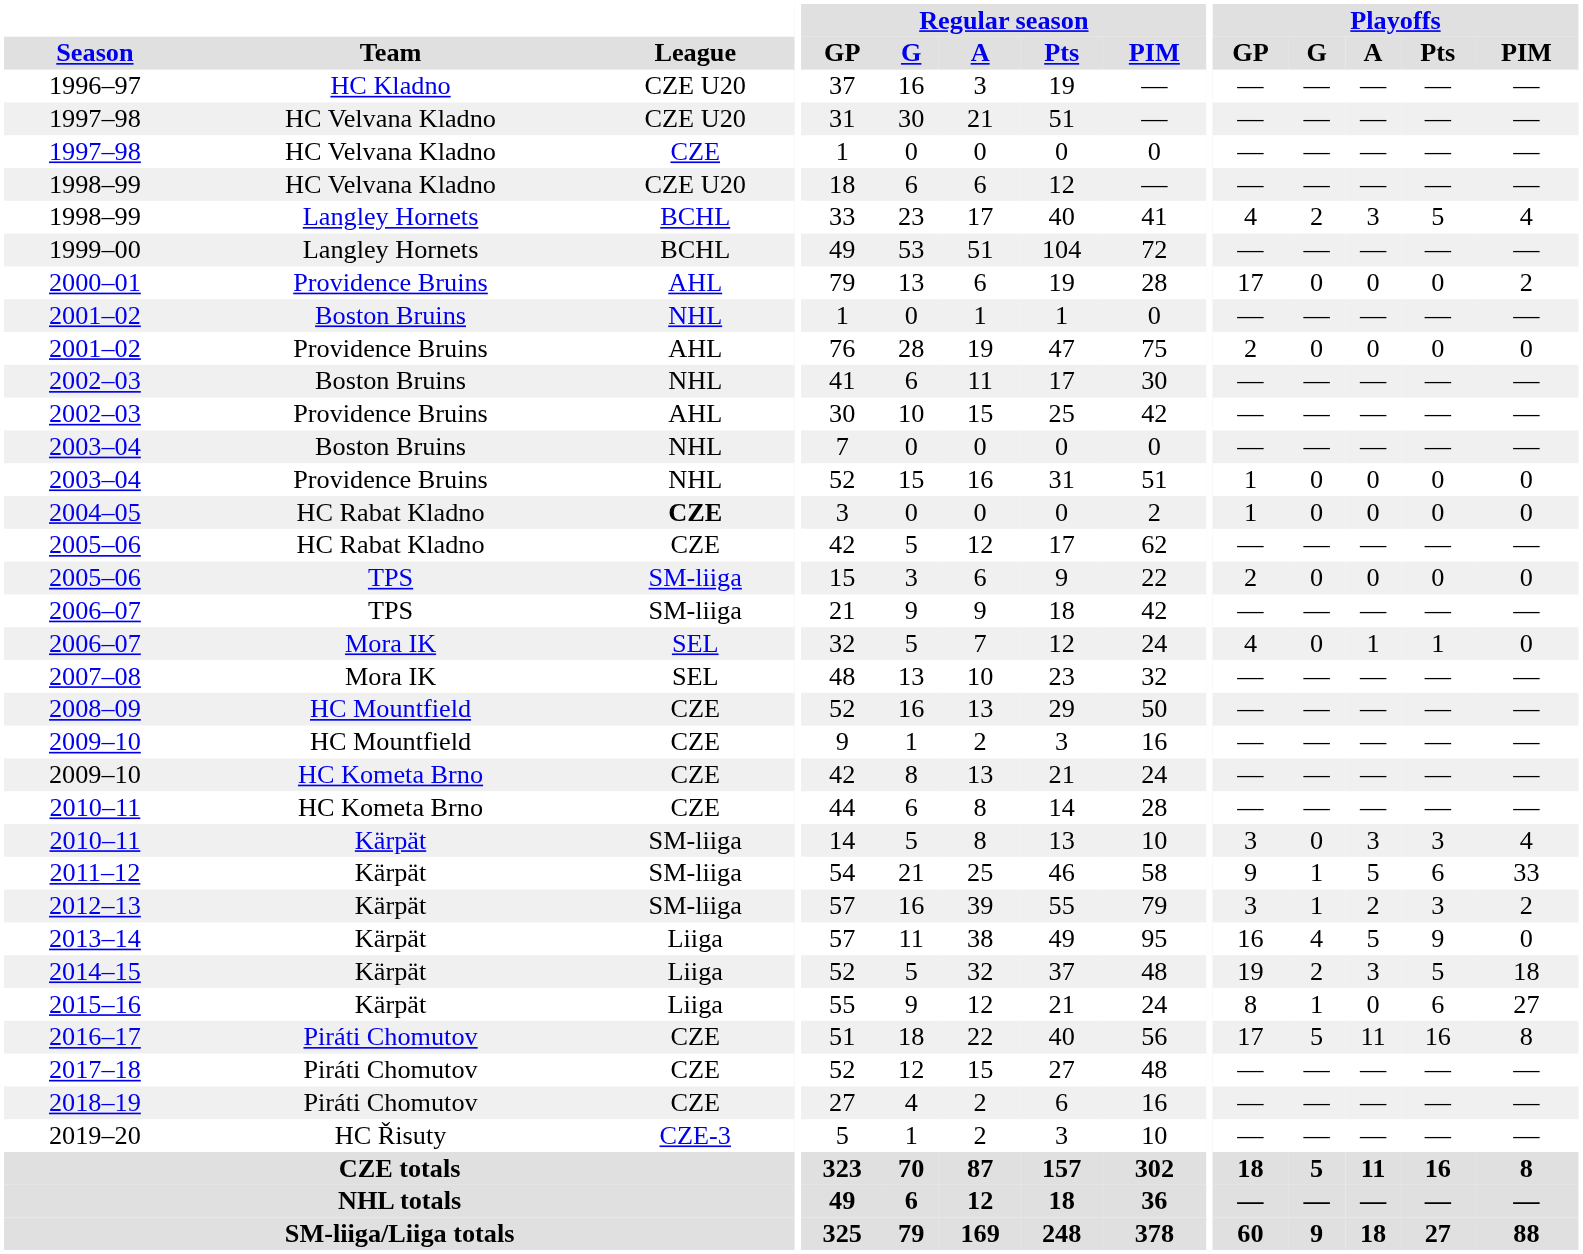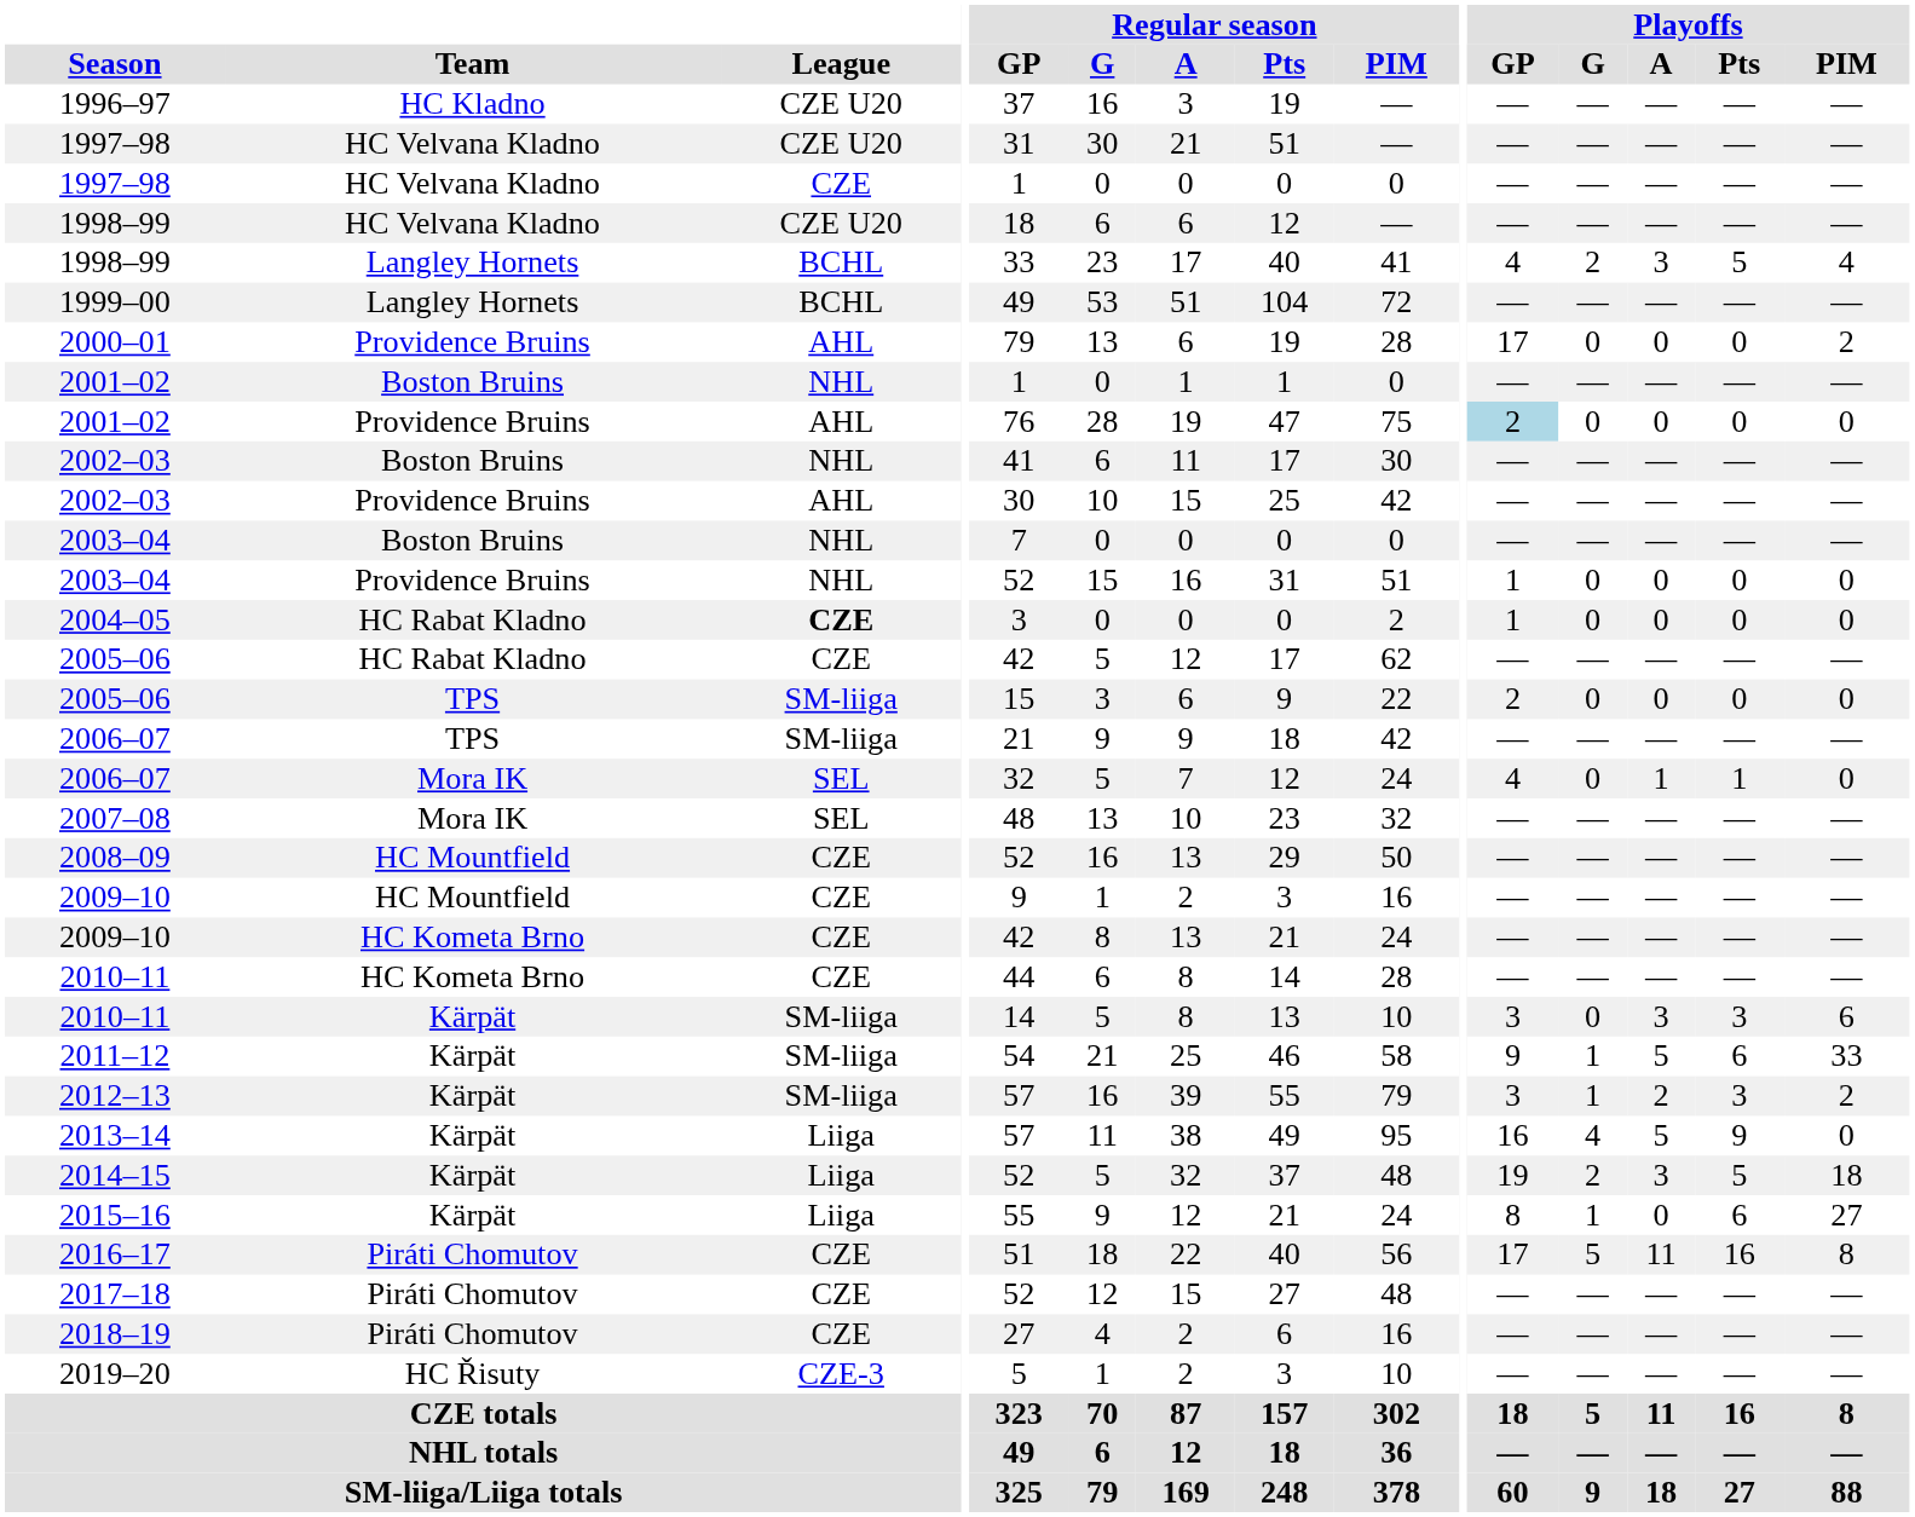 <table border="0" cellpadding="1" cellspacing="0" style="text-align:center; width:60em">
 <tr bgcolor="#e0e0e0">
 <th colspan="3" bgcolor="#ffffff"></th>
 <th rowspan="100" bgcolor="#ffffff"></th>
 <th colspan="5"><a href='#'>Regular season</a></th>
 <th rowspan="100" bgcolor="#ffffff"></th>
 <th colspan="5"><a href='#'>Playoffs</a></th>
 </tr>
 <tr bgcolor="#e0e0e0">
 <th><a href='#'>Season</a></th>
 <th>Team</th>
 <th>League</th>
 <th>GP</th>
 <th><a href='#'>G</a></th>
 <th><a href='#'>A</a></th>
 <th><a href='#'>Pts</a></th>
 <th><a href='#'>PIM</a></th>
 <th>GP</th>
 <th>G</th>
 <th>A</th>
 <th>Pts</th>
 <th>PIM</th>
 </tr>
 <tr>
 <td>1996–97</td>
 <td><a href='#'>HC Kladno</a></td>
 <td>CZE U20</td>
 <td>37</td>
 <td>16</td>
 <td>3</td>
 <td>19</td>
 <td>—</td>
 <td>—</td>
 <td>—</td>
 <td>—</td>
 <td>—</td>
 <td>—</td>
 </tr>
 <tr bgcolor="#f0f0f0">
 <td>1997–98</td>
 <td>HC Velvana Kladno</td>
 <td>CZE U20</td>
 <td>31</td>
 <td>30</td>
 <td>21</td>
 <td>51</td>
 <td>—</td>
 <td>—</td>
 <td>—</td>
 <td>—</td>
 <td>—</td>
 <td>—</td>
 </tr>
 <tr>
 <td><a href='#'>1997–98</a></td>
 <td>HC Velvana Kladno</td>
 <td><a href='#'>CZE</a></td>
 <td>1</td>
 <td>0</td>
 <td>0</td>
 <td>0</td>
 <td>0</td>
 <td>—</td>
 <td>—</td>
 <td>—</td>
 <td>—</td>
 <td>—</td>
 </tr>
 <tr bgcolor="#f0f0f0">
 <td>1998–99</td>
 <td>HC Velvana Kladno</td>
 <td>CZE U20</td>
 <td>18</td>
 <td>6</td>
 <td>6</td>
 <td>12</td>
 <td>—</td>
 <td>—</td>
 <td>—</td>
 <td>—</td>
 <td>—</td>
 <td>—</td>
 </tr>
 <tr>
 <td>1998–99</td>
 <td><a href='#'>Langley Hornets</a></td>
 <td><a href='#'>BCHL</a></td>
 <td>33</td>
 <td>23</td>
 <td>17</td>
 <td>40</td>
 <td>41</td>
 <td>4</td>
 <td>2</td>
 <td>3</td>
 <td>5</td>
 <td>4</td>
 </tr>
 <tr bgcolor="#f0f0f0">
 <td>1999–00</td>
 <td>Langley Hornets</td>
 <td>BCHL</td>
 <td>49</td>
 <td>53</td>
 <td>51</td>
 <td>104</td>
 <td>72</td>
 <td>—</td>
 <td>—</td>
 <td>—</td>
 <td>—</td>
 <td>—</td>
 </tr>
 <tr>
 <td><a href='#'>2000–01</a></td>
 <td><a href='#'>Providence Bruins</a></td>
 <td><a href='#'>AHL</a></td>
 <td>79</td>
 <td>13</td>
 <td>6</td>
 <td>19</td>
 <td>28</td>
 <td>17</td>
 <td>0</td>
 <td>0</td>
 <td>0</td>
 <td>2</td>
 </tr>
 <tr bgcolor="#f0f0f0">
 <td><a href='#'>2001–02</a></td>
 <td><a href='#'>Boston Bruins</a></td>
 <td><a href='#'>NHL</a></td>
 <td>1</td>
 <td>0</td>
 <td>1</td>
 <td>1</td>
 <td>0</td>
 <td>—</td>
 <td>—</td>
 <td>—</td>
 <td>—</td>
 <td>—</td>
 </tr>
 <tr>
 <td><a href='#'>2001–02</a></td>
 <td>Providence Bruins</td>
 <td>AHL</td>
 <td>76</td>
 <td>28</td>
 <td>19</td>
 <td>47</td>
 <td>75</td>
-<td>2</td>
+<td style="background: lightblue;">2</td>
 <td>0</td>
 <td>0</td>
 <td>0</td>
 <td>0</td>
 </tr>
 <tr bgcolor="#f0f0f0">
 <td><a href='#'>2002–03</a></td>
 <td>Boston Bruins</td>
 <td>NHL</td>
 <td>41</td>
 <td>6</td>
 <td>11</td>
 <td>17</td>
 <td>30</td>
 <td>—</td>
 <td>—</td>
 <td>—</td>
 <td>—</td>
 <td>—</td>
 </tr>
 <tr>
 <td><a href='#'>2002–03</a></td>
 <td>Providence Bruins</td>
 <td>AHL</td>
 <td>30</td>
 <td>10</td>
 <td>15</td>
 <td>25</td>
 <td>42</td>
 <td>—</td>
 <td>—</td>
 <td>—</td>
 <td>—</td>
 <td>—</td>
 </tr>
 <tr bgcolor="#f0f0f0">
 <td><a href='#'>2003–04</a></td>
 <td>Boston Bruins</td>
 <td>NHL</td>
 <td>7</td>
 <td>0</td>
 <td>0</td>
 <td>0</td>
 <td>0</td>
 <td>—</td>
 <td>—</td>
 <td>—</td>
 <td>—</td>
 <td>—</td>
 </tr>
 <tr>
 <td><a href='#'>2003–04</a></td>
 <td>Providence Bruins</td>
 <td>NHL</td>
 <td>52</td>
 <td>15</td>
 <td>16</td>
 <td>31</td>
 <td>51</td>
 <td>1</td>
 <td>0</td>
 <td>0</td>
 <td>0</td>
 <td>0</td>
 </tr>
 <tr bgcolor="#f0f0f0">
 <td><a href='#'>2004–05</a></td>
 <td>HC Rabat Kladno</td>
 <td><strong>CZE</strong></td>
 <td>3</td>
 <td>0</td>
 <td>0</td>
 <td>0</td>
 <td>2</td>
 <td>1</td>
 <td>0</td>
 <td>0</td>
 <td>0</td>
 <td>0</td>
 </tr>
 <tr>
 <td><a href='#'>2005–06</a></td>
 <td>HC Rabat Kladno</td>
 <td>CZE</td>
 <td>42</td>
 <td>5</td>
 <td>12</td>
 <td>17</td>
 <td>62</td>
 <td>—</td>
 <td>—</td>
 <td>—</td>
 <td>—</td>
 <td>—</td>
 </tr>
 <tr bgcolor="#f0f0f0">
 <td><a href='#'>2005–06</a></td>
 <td><a href='#'>TPS</a></td>
 <td><a href='#'>SM-liiga</a></td>
 <td>15</td>
 <td>3</td>
 <td>6</td>
 <td>9</td>
 <td>22</td>
 <td>2</td>
 <td>0</td>
 <td>0</td>
 <td>0</td>
 <td>0</td>
 </tr>
 <tr>
 <td><a href='#'>2006–07</a></td>
 <td>TPS</td>
 <td>SM-liiga</td>
 <td>21</td>
 <td>9</td>
 <td>9</td>
 <td>18</td>
 <td>42</td>
 <td>—</td>
 <td>—</td>
 <td>—</td>
 <td>—</td>
 <td>—</td>
 </tr>
 <tr bgcolor="#f0f0f0">
 <td><a href='#'>2006–07</a></td>
 <td><a href='#'>Mora IK</a></td>
 <td><a href='#'>SEL</a></td>
 <td>32</td>
 <td>5</td>
 <td>7</td>
 <td>12</td>
 <td>24</td>
 <td>4</td>
 <td>0</td>
 <td>1</td>
 <td>1</td>
 <td>0</td>
 </tr>
 <tr>
 <td><a href='#'>2007–08</a></td>
 <td>Mora IK</td>
 <td>SEL</td>
 <td>48</td>
 <td>13</td>
 <td>10</td>
 <td>23</td>
 <td>32</td>
 <td>—</td>
 <td>—</td>
 <td>—</td>
 <td>—</td>
 <td>—</td>
 </tr>
 <tr bgcolor="#f0f0f0">
 <td><a href='#'>2008–09</a></td>
 <td><a href='#'>HC Mountfield</a></td>
 <td>CZE</td>
 <td>52</td>
 <td>16</td>
 <td>13</td>
 <td>29</td>
 <td>50</td>
 <td>—</td>
 <td>—</td>
 <td>—</td>
 <td>—</td>
 <td>—</td>
 </tr>
 <tr>
 <td><a href='#'>2009–10</a></td>
 <td>HC Mountfield</td>
 <td>CZE</td>
 <td>9</td>
 <td>1</td>
 <td>2</td>
 <td>3</td>
 <td>16</td>
 <td>—</td>
 <td>—</td>
 <td>—</td>
 <td>—</td>
 <td>—</td>
 </tr>
 <tr bgcolor="#f0f0f0">
 <td>2009–10</td>
 <td><a href='#'>HC Kometa Brno</a></td>
 <td>CZE</td>
 <td>42</td>
 <td>8</td>
 <td>13</td>
 <td>21</td>
 <td>24</td>
 <td>—</td>
 <td>—</td>
 <td>—</td>
 <td>—</td>
 <td>—</td>
 </tr>
 <tr>
 <td><a href='#'>2010–11</a></td>
 <td>HC Kometa Brno</td>
 <td>CZE</td>
 <td>44</td>
 <td>6</td>
 <td>8</td>
 <td>14</td>
 <td>28</td>
 <td>—</td>
 <td>—</td>
 <td>—</td>
 <td>—</td>
 <td>—</td>
 </tr>
 <tr bgcolor="#f0f0f0">
 <td><a href='#'>2010–11</a></td>
 <td><a href='#'>Kärpät</a></td>
 <td>SM-liiga</td>
 <td>14</td>
 <td>5</td>
 <td>8</td>
 <td>13</td>
 <td>10</td>
 <td>3</td>
 <td>0</td>
 <td>3</td>
 <td>3</td>
-<td>4</td>
+<td>6</td>
 </tr>
 <tr>
 <td><a href='#'>2011–12</a></td>
 <td>Kärpät</td>
 <td>SM-liiga</td>
 <td>54</td>
 <td>21</td>
 <td>25</td>
 <td>46</td>
 <td>58</td>
 <td>9</td>
 <td>1</td>
 <td>5</td>
 <td>6</td>
 <td>33</td>
 </tr>
 <tr bgcolor="#f0f0f0">
 <td><a href='#'>2012–13</a></td>
 <td>Kärpät</td>
 <td>SM-liiga</td>
 <td>57</td>
 <td>16</td>
 <td>39</td>
 <td>55</td>
 <td>79</td>
 <td>3</td>
 <td>1</td>
 <td>2</td>
 <td>3</td>
 <td>2</td>
 </tr>
 <tr>
 <td><a href='#'>2013–14</a></td>
 <td>Kärpät</td>
 <td>Liiga</td>
 <td>57</td>
 <td>11</td>
 <td>38</td>
 <td>49</td>
 <td>95</td>
 <td>16</td>
 <td>4</td>
 <td>5</td>
 <td>9</td>
 <td>0</td>
 </tr>
 <tr bgcolor="#f0f0f0">
 <td><a href='#'>2014–15</a></td>
 <td>Kärpät</td>
 <td>Liiga</td>
 <td>52</td>
 <td>5</td>
 <td>32</td>
 <td>37</td>
 <td>48</td>
 <td>19</td>
 <td>2</td>
 <td>3</td>
 <td>5</td>
 <td>18</td>
 </tr>
 <tr>
 <td><a href='#'>2015–16</a></td>
 <td>Kärpät</td>
 <td>Liiga</td>
 <td>55</td>
 <td>9</td>
 <td>12</td>
 <td>21</td>
 <td>24</td>
 <td>8</td>
 <td>1</td>
 <td>0</td>
 <td>6</td>
 <td>27</td>
 </tr>
 <tr bgcolor="#f0f0f0">
 <td><a href='#'>2016–17</a></td>
 <td><a href='#'>Piráti Chomutov</a></td>
 <td>CZE</td>
 <td>51</td>
 <td>18</td>
 <td>22</td>
 <td>40</td>
 <td>56</td>
 <td>17</td>
 <td>5</td>
 <td>11</td>
 <td>16</td>
 <td>8</td>
 </tr>
 <tr>
 <td><a href='#'>2017–18</a></td>
 <td>Piráti Chomutov</td>
 <td>CZE</td>
 <td>52</td>
 <td>12</td>
 <td>15</td>
 <td>27</td>
 <td>48</td>
 <td>—</td>
 <td>—</td>
 <td>—</td>
 <td>—</td>
 <td>—</td>
 </tr>
 <tr bgcolor="#f0f0f0">
 <td><a href='#'>2018–19</a></td>
 <td>Piráti Chomutov</td>
 <td>CZE</td>
 <td>27</td>
 <td>4</td>
 <td>2</td>
 <td>6</td>
 <td>16</td>
 <td>—</td>
 <td>—</td>
 <td>—</td>
 <td>—</td>
 <td>—</td>
 </tr>
 <tr>
 <td>2019–20</td>
 <td>HC Řisuty</td>
 <td><a href='#'>CZE-3</a></td>
 <td>5</td>
 <td>1</td>
 <td>2</td>
 <td>3</td>
 <td>10</td>
 <td>—</td>
 <td>—</td>
 <td>—</td>
 <td>—</td>
 <td>—</td>
 </tr>
 <tr bgcolor="#e0e0e0">
 <th colspan="3">CZE totals</th>
 <th>323</th>
 <th>70</th>
 <th>87</th>
 <th>157</th>
 <th>302</th>
 <th>18</th>
 <th>5</th>
 <th>11</th>
 <th>16</th>
 <th>8</th>
 </tr>
 <tr bgcolor="#e0e0e0">
 <th colspan="3">NHL totals</th>
 <th>49</th>
 <th>6</th>
 <th>12</th>
 <th>18</th>
 <th>36</th>
 <th>—</th>
 <th>—</th>
 <th>—</th>
 <th>—</th>
 <th>—</th>
 </tr>
 <tr bgcolor="#e0e0e0">
 <th colspan="3">SM-liiga/Liiga totals</th>
 <th>325</th>
 <th>79</th>
 <th>169</th>
 <th>248</th>
 <th>378</th>
 <th>60</th>
 <th>9</th>
 <th>18</th>
 <th>27</th>
 <th>88</th>
 </tr>
 </table>
